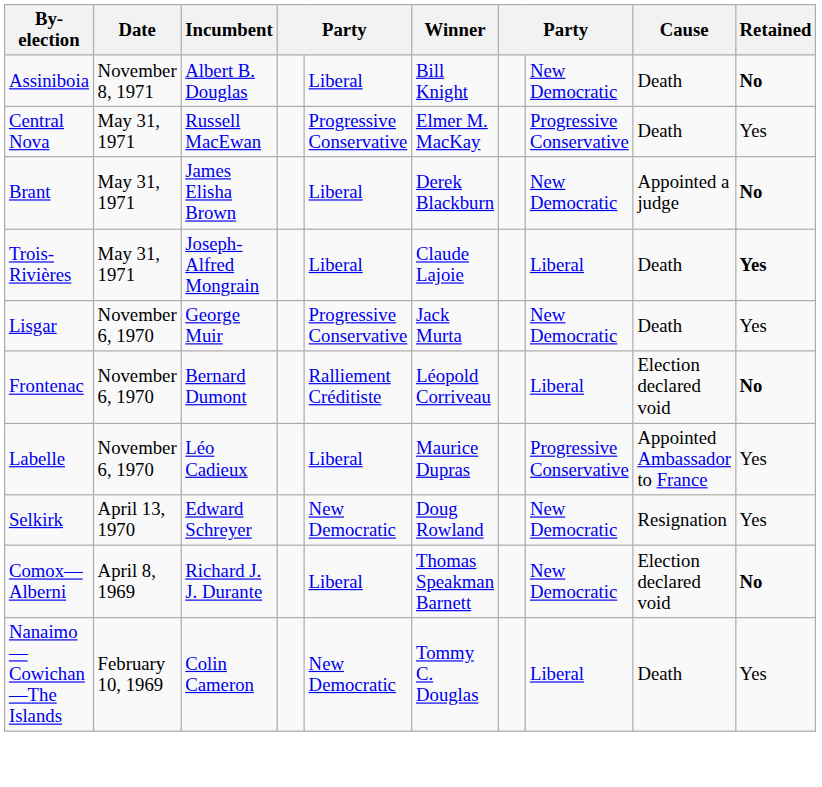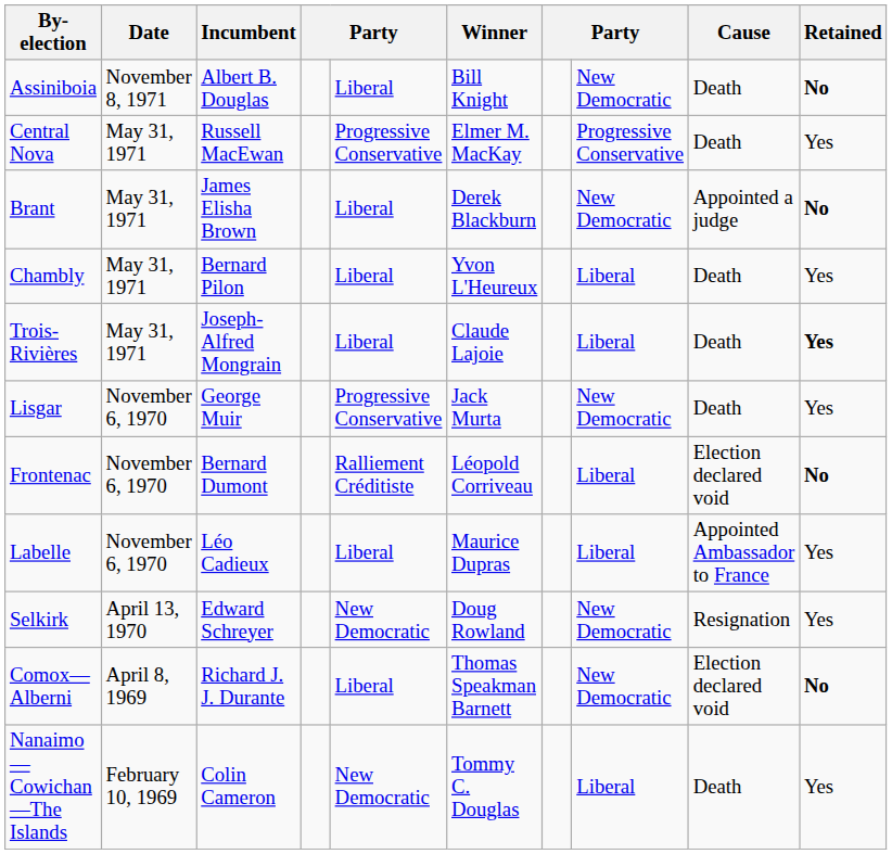 <table class="wikitable">
 <tr>
 <th>By-election</th>
 <th>Date</th>
 <th>Incumbent</th>
 <th colspan=2>Party</th>
 <th>Winner</th>
 <th colspan=2>Party</th>
 <th>Cause</th>
 <th>Retained</th>
 </tr>
 <tr>
 <td><a href='#'>Assiniboia</a></td>
 <td>November 8, 1971</td>
 <td><a href='#'>Albert B. Douglas</a></td>
 <td>    </td>
 <td><a href='#'>Liberal</a></td>
 <td><a href='#'>Bill Knight</a></td>
 <td>    </td>
 <td><a href='#'>New Democratic</a></td>
 <td>Death</td>
 <td><strong>No</strong></td>
 </tr>
 <tr>
 <td><a href='#'>Central Nova</a></td>
 <td>May 31, 1971</td>
 <td><a href='#'>Russell MacEwan</a></td>
 <td>    </td>
 <td><a href='#'>Progressive Conservative</a></td>
 <td><a href='#'>Elmer M. MacKay</a></td>
 <td>    </td>
 <td><a href='#'>Progressive Conservative</a></td>
 <td>Death</td>
 <td>Yes</td>
 </tr>
 <tr>
 <td><a href='#'>Brant</a></td>
 <td>May 31, 1971</td>
 <td><a href='#'>James Elisha Brown</a></td>
 <td>    </td>
 <td><a href='#'>Liberal</a></td>
 <td><a href='#'>Derek Blackburn</a></td>
 <td>    </td>
 <td><a href='#'>New Democratic</a></td>
 <td>Appointed a judge</td>
 <td><strong>No</strong></td>
 </tr>
 <tr>
+<td><a href='#'>Chambly</a></td>
+<td>May 31, 1971</td>
+<td><a href='#'>Bernard Pilon</a></td>
+<td>    </td>
+<td><a href='#'>Liberal</a></td>
+<td><a href='#'>Yvon L'Heureux</a></td>
+<td>    </td>
+<td><a href='#'>Liberal</a></td>
+<td>Death</td>
+<td>Yes</td>
+</tr>
+<tr>
 <td><a href='#'>Trois-Rivières</a></td>
 <td>May 31, 1971</td>
 <td><a href='#'>Joseph-Alfred Mongrain</a></td>
 <td>    </td>
 <td><a href='#'>Liberal</a></td>
 <td><a href='#'>Claude Lajoie</a></td>
 <td>    </td>
 <td><a href='#'>Liberal</a></td>
 <td>Death</td>
 <td><strong>Yes</strong></td>
 </tr>
 <tr>
 <td><a href='#'>Lisgar</a></td>
 <td>November 6, 1970</td>
 <td><a href='#'>George Muir</a></td>
 <td>    </td>
 <td><a href='#'>Progressive Conservative</a></td>
 <td><a href='#'>Jack Murta</a></td>
 <td>    </td>
 <td><a href='#'>New Democratic</a></td>
 <td>Death</td>
 <td>Yes</td>
 </tr>
 <tr>
 <td><a href='#'>Frontenac</a></td>
 <td>November 6, 1970</td>
 <td><a href='#'>Bernard Dumont</a></td>
 <td>    </td>
 <td><a href='#'>Ralliement Créditiste</a></td>
 <td><a href='#'>Léopold Corriveau</a></td>
 <td>    </td>
 <td><a href='#'>Liberal</a></td>
 <td>Election declared void</td>
 <td><strong>No</strong></td>
 </tr>
 <tr>
 <td><a href='#'>Labelle</a></td>
 <td>November 6, 1970</td>
 <td><a href='#'>Léo Cadieux</a></td>
 <td>    </td>
 <td><a href='#'>Liberal</a></td>
 <td><a href='#'>Maurice Dupras</a></td>
 <td>    </td>
-<td><a href='#'>Progressive Conservative</a></td>
+<td><a href='#'>Liberal</a></td>
 <td>Appointed <a href='#'>Ambassador</a> to <a href='#'>France</a></td>
 <td>Yes</td>
 </tr>
 <tr>
 <td><a href='#'>Selkirk</a></td>
 <td>April 13, 1970</td>
 <td><a href='#'>Edward Schreyer</a></td>
 <td>    </td>
 <td><a href='#'>New Democratic</a></td>
 <td><a href='#'>Doug Rowland</a></td>
 <td>    </td>
 <td><a href='#'>New Democratic</a></td>
 <td>Resignation</td>
 <td>Yes</td>
 </tr>
 <tr>
 <td><a href='#'>Comox—Alberni</a></td>
 <td>April 8, 1969</td>
 <td><a href='#'>Richard J. J. Durante</a></td>
 <td>    </td>
 <td><a href='#'>Liberal</a></td>
 <td><a href='#'>Thomas Speakman Barnett</a></td>
 <td>    </td>
 <td><a href='#'>New Democratic</a></td>
 <td>Election declared void</td>
 <td><strong>No</strong></td>
 </tr>
 <tr>
 <td><a href='#'>Nanaimo—Cowichan—The Islands</a></td>
 <td>February 10, 1969</td>
 <td><a href='#'>Colin Cameron</a></td>
 <td>    </td>
 <td><a href='#'>New Democratic</a></td>
 <td><a href='#'>Tommy C. Douglas</a></td>
 <td>    </td>
 <td><a href='#'>Liberal</a></td>
 <td>Death</td>
 <td>Yes</td>
 </tr>
 </table>
